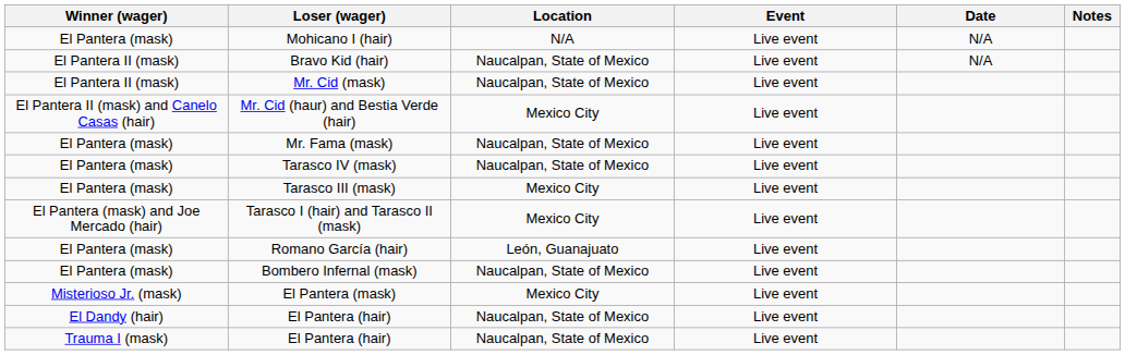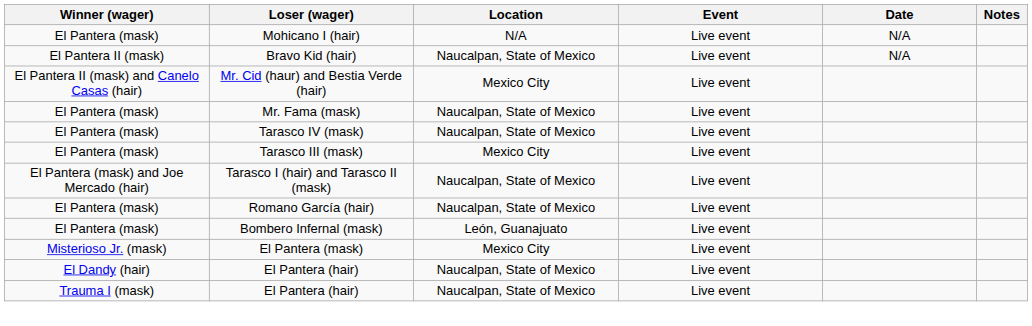 <table class="wikitable sortable" width=100%  style="text-align: center">
 <tr>
 <th width=20% scope="col">Winner (wager)</th>
 <th width=20% scope="col">Loser (wager)</th>
 <th width=20% scope="col">Location</th>
 <th width=20% scope="col">Event</th>
 <th width=15% scope="col">Date</th>
 <th class="unsortable" width=5% scope="col">Notes</th>
 </tr>
 <tr>
 <td>El Pantera (mask)</td>
 <td>Mohicano I (hair)</td>
 <td>N/A</td>
 <td>Live event</td>
 <td>N/A</td>
 <td> </td>
 </tr>
 <tr>
 <td>El Pantera II (mask)</td>
 <td>Bravo Kid (hair)</td>
 <td>Naucalpan, State of Mexico</td>
 <td>Live event</td>
 <td>N/A</td>
 <td> </td>
-</tr>
-<tr>
-<td>El Pantera II (mask)</td>
-<td><a href='#'>Mr. Cid</a> (mask)</td>
-<td>Naucalpan, State of Mexico</td>
-<td>Live event</td>
-<td></td>
-<td></td>
 </tr>
 <tr>
 <td>El Pantera II (mask) and <a href='#'>Canelo Casas</a> (hair)</td>
 <td><a href='#'>Mr. Cid</a> (haur) and Bestia Verde (hair)</td>
 <td>Mexico City</td>
 <td>Live event</td>
 <td></td>
 <td> </td>
 </tr>
 <tr>
 <td>El Pantera (mask)</td>
 <td>Mr. Fama (mask)</td>
 <td>Naucalpan, State of Mexico</td>
 <td>Live event</td>
 <td></td>
 <td> </td>
 </tr>
 <tr>
 <td>El Pantera (mask)</td>
 <td>Tarasco IV (mask)</td>
 <td>Naucalpan, State of Mexico</td>
 <td>Live event</td>
 <td></td>
 <td> </td>
 </tr>
 <tr>
 <td>El Pantera (mask)</td>
 <td>Tarasco III (mask)</td>
 <td>Mexico City</td>
 <td>Live event</td>
 <td></td>
 <td> </td>
 </tr>
 <tr>
 <td>El Pantera (mask) and Joe Mercado (hair)</td>
 <td>Tarasco I (hair) and Tarasco II (mask)</td>
-<td>Mexico City</td>
+<td>Naucalpan, State of Mexico</td>
 <td>Live event</td>
 <td></td>
 <td> </td>
 </tr>
 <tr>
 <td>El Pantera (mask)</td>
 <td>Romano García (hair)</td>
-<td>León, Guanajuato</td>
+<td>Naucalpan, State of Mexico</td>
 <td>Live event</td>
 <td></td>
 <td> </td>
 </tr>
 <tr>
 <td>El Pantera (mask)</td>
 <td>Bombero Infernal (mask)</td>
-<td>Naucalpan, State of Mexico</td>
+<td>León, Guanajuato</td>
 <td>Live event</td>
 <td></td>
 <td></td>
 </tr>
 <tr>
 <td><a href='#'>Misterioso Jr.</a> (mask)</td>
 <td>El Pantera (mask)</td>
 <td>Mexico City</td>
 <td>Live event</td>
 <td></td>
 <td></td>
 </tr>
 <tr>
 <td><a href='#'>El Dandy</a> (hair)</td>
 <td>El Pantera (hair)</td>
 <td>Naucalpan, State of Mexico</td>
 <td>Live event</td>
 <td></td>
 <td></td>
 </tr>
 <tr>
 <td><a href='#'>Trauma I</a> (mask)</td>
 <td>El Pantera (hair)</td>
 <td>Naucalpan, State of Mexico</td>
 <td>Live event</td>
 <td></td>
 <td></td>
 </tr>
 </table>
